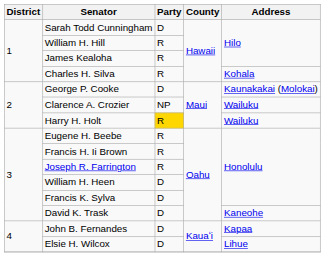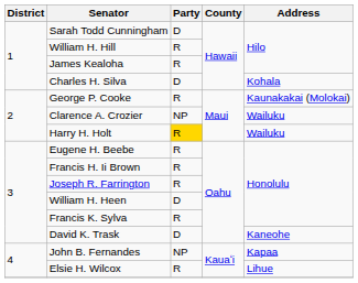 <table class= "sortable wikitable">
 <tr>
 <th>District</th>
 <th>Senator</th>
 <th>Party</th>
 <th>County</th>
 <th>Address</th>
 </tr>
 <tr>
 <td rowspan=4>1</td>
 <td>Sarah Todd Cunningham</td>
 <td>D</td>
 <td rowspan=4><a href='#'>Hawaii</a></td>
 <td rowspan=3><a href='#'>Hilo</a></td>
 </tr>
 <tr>
 <td>William H. Hill</td>
 <td>R</td>
 </tr>
 <tr>
 <td>James Kealoha</td>
 <td>R</td>
 </tr>
 <tr>
 <td>Charles H. Silva</td>
-<td>R</td>
+<td>D</td>
 <td><a href='#'>Kohala</a></td>
 </tr>
 <tr>
 <td rowspan=3>2</td>
 <td>George P. Cooke</td>
-<td>D</td>
+<td>R</td>
 <td rowspan=3><a href='#'>Maui</a></td>
 <td><a href='#'>Kaunakakai</a> (<a href='#'>Molokai</a>)</td>
 </tr>
 <tr>
 <td>Clarence A. Crozier</td>
 <td>NP</td>
 <td><a href='#'>Wailuku</a></td>
 </tr>
 <tr>
 <td>Harry H. Holt</td>
 <td style="background: gold;">R</td>
 <td><a href='#'>Wailuku</a></td>
 </tr>
 <tr>
 <td rowspan=6>3</td>
 <td>Eugene H. Beebe</td>
 <td>R</td>
 <td rowspan=6><a href='#'>Oahu</a></td>
 <td rowspan=5><a href='#'>Honolulu</a></td>
 </tr>
 <tr>
 <td>Francis H. Ii Brown</td>
 <td>R</td>
 </tr>
 <tr>
 <td><a href='#'>Joseph R. Farrington</a></td>
 <td>R</td>
 </tr>
 <tr>
 <td>William H. Heen</td>
 <td>D</td>
 </tr>
 <tr>
 <td>Francis K. Sylva</td>
-<td>D</td>
+<td>R</td>
 </tr>
 <tr>
 <td>David K. Trask</td>
 <td>D</td>
 <td><a href='#'>Kaneohe</a></td>
 </tr>
 <tr>
 <td rowspan=2>4</td>
 <td>John B. Fernandes</td>
-<td>D</td>
+<td>NP</td>
 <td rowspan=2><a href='#'>Kauaʻi</a></td>
 <td><a href='#'>Kapaa</a></td>
 </tr>
 <tr>
 <td>Elsie H. Wilcox</td>
-<td>D</td>
+<td>R</td>
 <td><a href='#'>Lihue</a></td>
 </tr>
 <tr>
 </tr>
 </table>
